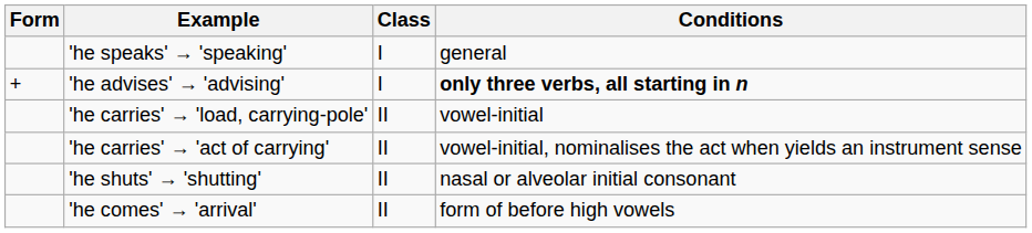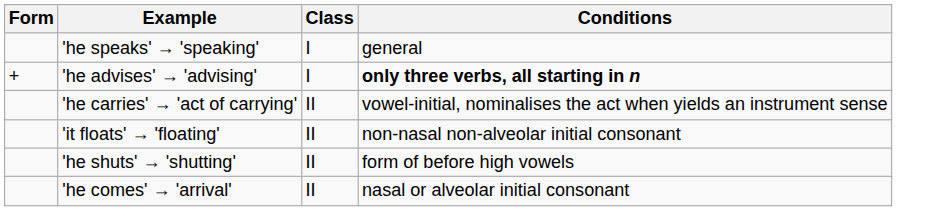 <table class="wikitable" style="text-align: left">
 <tr>
 <th>Form</th>
 <th>Example</th>
 <th>Class</th>
 <th>Conditions</th>
 </tr>
 <tr>
 <td></td>
 <td> 'he speaks' →  'speaking'</td>
 <td>I</td>
 <td>general</td>
 </tr>
 <tr>
 <td> + </td>
 <td> 'he advises' →  'advising'</td>
 <td>I</td>
 <td><strong>only three verbs, all starting in <em>n</em></strong></td>
 </tr>
 <tr>
 <td></td>
-<td> 'he carries' →  'load, carrying-pole'</td>
-<td>II</td>
-<td>vowel-initial</td>
-</tr>
-<tr>
-<td></td>
 <td> 'he carries' →  'act of carrying'</td>
 <td>II</td>
 <td>vowel-initial, nominalises the act when  yields an instrument sense</td>
 </tr>
 <tr>
 <td></td>
+<td> 'it floats' →  'floating'</td>
+<td>II</td>
+<td>non-nasal non-alveolar initial consonant</td>
+</tr>
+<tr>
+<td></td>
 <td> 'he shuts' →  'shutting'</td>
 <td>II</td>
-<td>nasal or alveolar initial consonant</td>
+<td>form of  before high vowels</td>
 </tr>
 <tr>
 <td></td>
 <td> 'he comes' →  'arrival'</td>
 <td>II</td>
-<td>form of  before high vowels</td>
+<td>nasal or alveolar initial consonant</td>
 </tr>
 </table>
